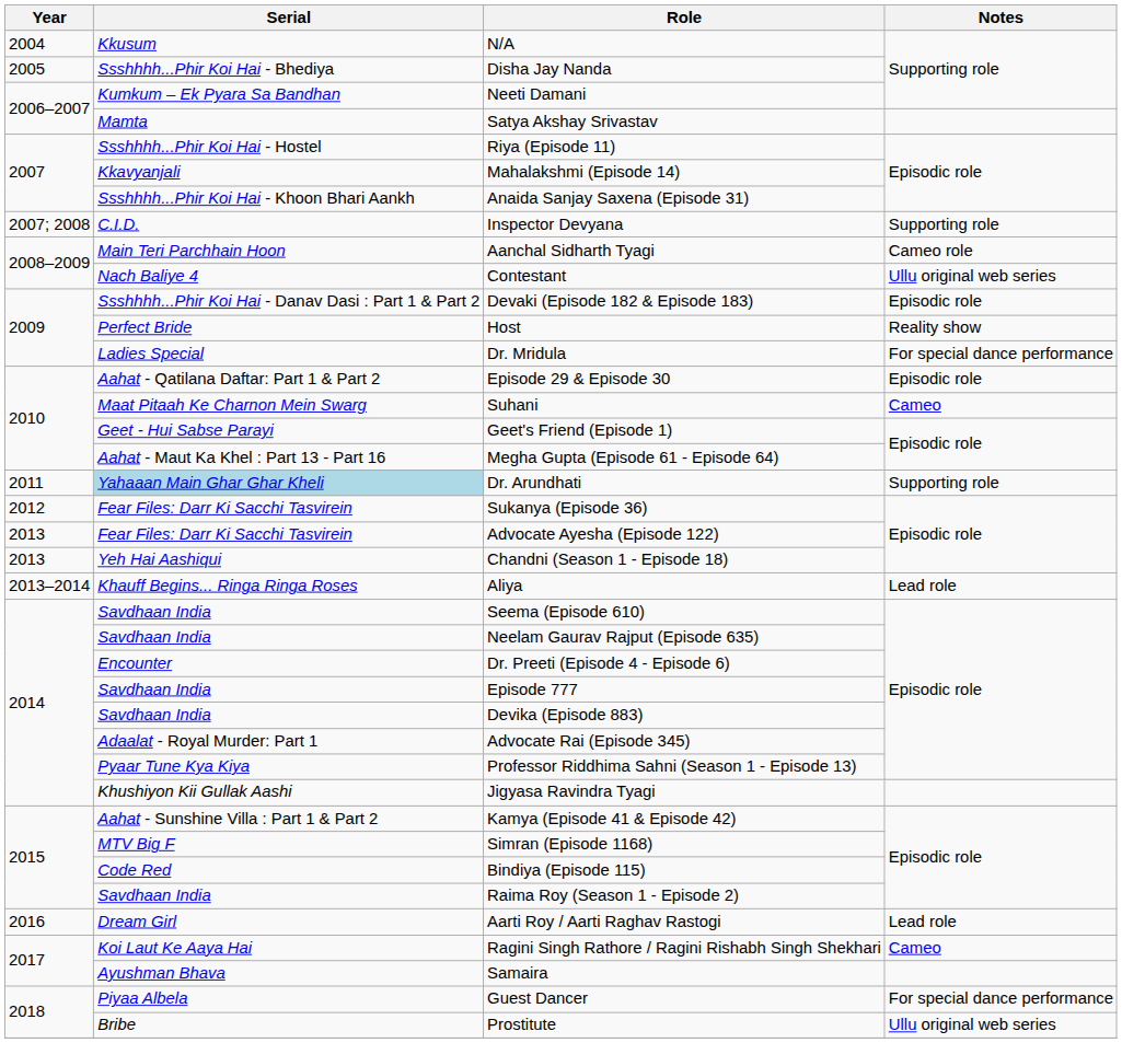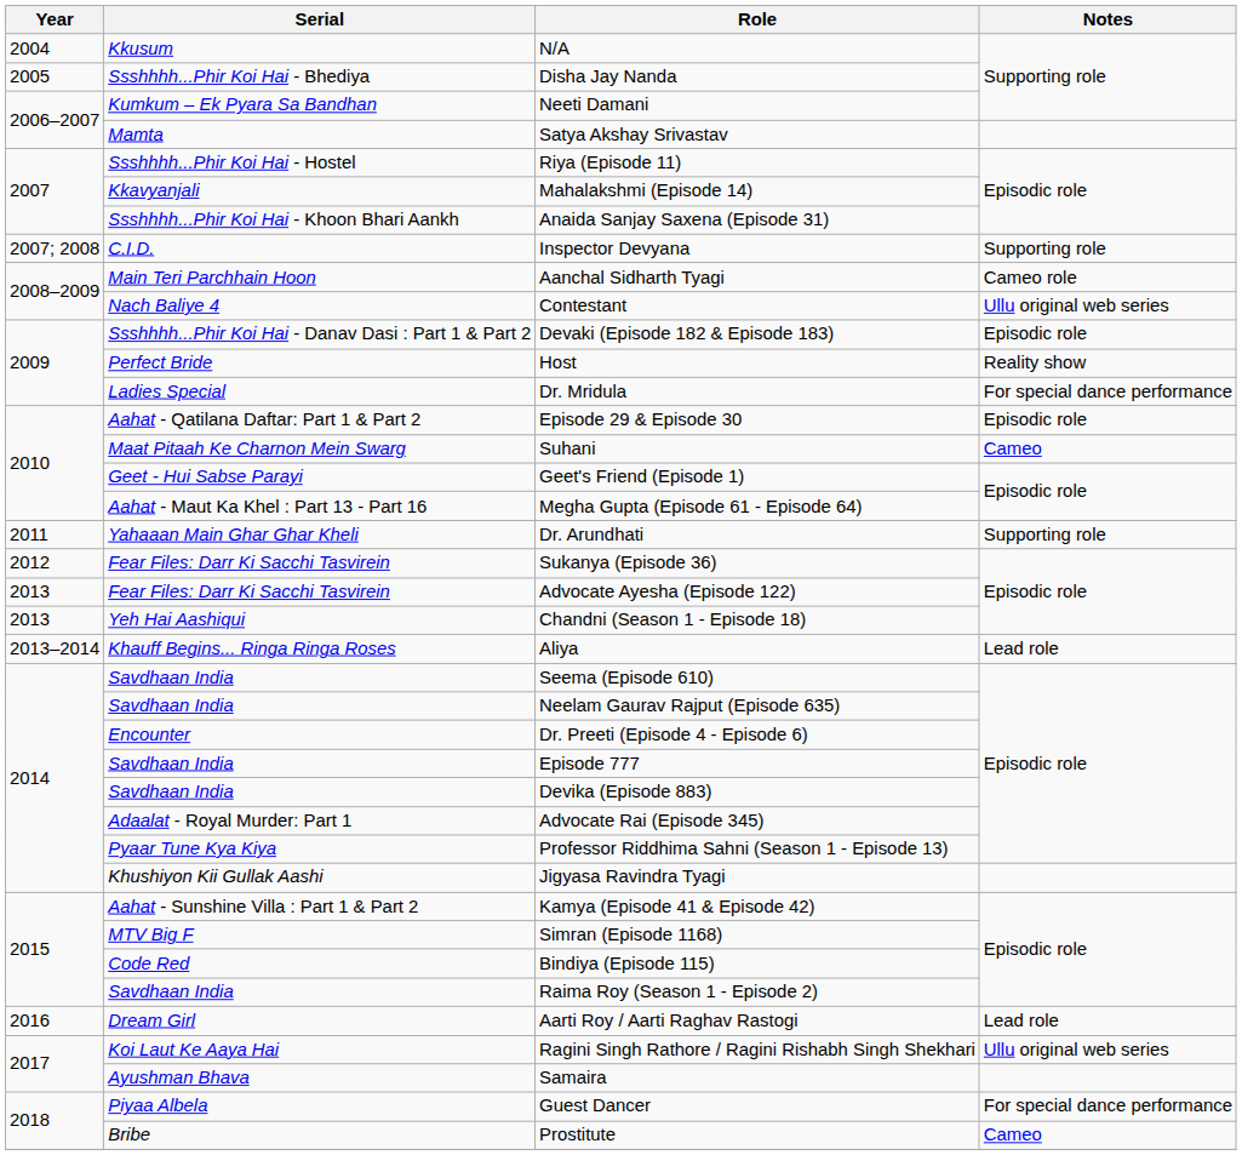 <table class="wikitable sortable">
 <tr>
 <th>Year</th>
 <th>Serial</th>
 <th>Role</th>
 <th>Notes</th>
 </tr>
 <tr>
 <td>2004</td>
 <td><em><a href='#'>Kkusum</a></em></td>
 <td>N/A</td>
 <td rowspan="3">Supporting role</td>
 </tr>
 <tr>
 <td>2005</td>
 <td><em><a href='#'>Ssshhhh...Phir Koi Hai</a></em> - Bhediya</td>
 <td>Disha Jay Nanda</td>
 </tr>
 <tr>
 <td rowspan="2">2006–2007</td>
 <td><em><a href='#'>Kumkum – Ek Pyara Sa Bandhan</a></em></td>
 <td>Neeti Damani</td>
 </tr>
 <tr>
 <td><em><a href='#'>Mamta</a></em></td>
 <td>Satya Akshay Srivastav</td>
 <td></td>
 </tr>
 <tr>
 <td rowspan="3">2007</td>
 <td><em><a href='#'>Ssshhhh...Phir Koi Hai</a></em> - Hostel</td>
 <td>Riya (Episode 11)</td>
 <td rowspan="3">Episodic role</td>
 </tr>
 <tr>
 <td><em><a href='#'>Kkavyanjali</a></em></td>
 <td>Mahalakshmi (Episode 14)</td>
 </tr>
 <tr>
 <td><em><a href='#'>Ssshhhh...Phir Koi Hai</a></em> - Khoon Bhari Aankh</td>
 <td>Anaida Sanjay Saxena (Episode 31)</td>
 </tr>
 <tr>
 <td>2007; 2008</td>
 <td><em><a href='#'>C.I.D.</a></em></td>
 <td>Inspector Devyana</td>
 <td>Supporting role</td>
 </tr>
 <tr>
 <td rowspan="2">2008–2009</td>
 <td><em><a href='#'>Main Teri Parchhain Hoon</a></em></td>
 <td>Aanchal Sidharth Tyagi</td>
 <td>Cameo role</td>
 </tr>
 <tr>
 <td><em><a href='#'>Nach Baliye 4</a></em></td>
 <td>Contestant</td>
 <td><a href='#'>Ullu</a> original web series</td>
 </tr>
 <tr>
 <td rowspan="3">2009</td>
 <td><em><a href='#'>Ssshhhh...Phir Koi Hai</a></em> - Danav Dasi : Part 1 & Part 2</td>
 <td>Devaki (Episode 182 & Episode 183)</td>
 <td>Episodic role</td>
 </tr>
 <tr>
 <td><em><a href='#'>Perfect Bride</a></em></td>
 <td>Host</td>
 <td>Reality show</td>
 </tr>
 <tr>
 <td><em><a href='#'>Ladies Special</a></em></td>
 <td>Dr. Mridula</td>
 <td>For special dance performance</td>
 </tr>
 <tr>
 <td rowspan="4">2010</td>
 <td><em><a href='#'>Aahat</a></em> - Qatilana Daftar: Part 1 & Part 2</td>
 <td>Episode 29 & Episode 30</td>
 <td>Episodic role</td>
 </tr>
 <tr>
 <td><em><a href='#'>Maat Pitaah Ke Charnon Mein Swarg</a></em></td>
 <td>Suhani</td>
 <td><a href='#'>Cameo</a></td>
 </tr>
 <tr>
 <td><em><a href='#'>Geet - Hui Sabse Parayi</a></em></td>
 <td>Geet's Friend (Episode 1)</td>
 <td rowspan="2">Episodic role</td>
 </tr>
 <tr>
 <td><em><a href='#'>Aahat</a></em> - Maut Ka Khel : Part 13 - Part 16</td>
 <td>Megha Gupta (Episode 61 - Episode 64)</td>
 </tr>
 <tr>
 <td>2011</td>
-<td style="background: lightblue;"><em><a href='#'>Yahaaan Main Ghar Ghar Kheli</a></em></td>
+<td><em><a href='#'>Yahaaan Main Ghar Ghar Kheli</a></em></td>
 <td>Dr. Arundhati</td>
 <td>Supporting role</td>
 </tr>
 <tr>
 <td>2012</td>
 <td><em><a href='#'>Fear Files: Darr Ki Sacchi Tasvirein</a></em></td>
 <td>Sukanya (Episode 36)</td>
 <td rowspan="3">Episodic role</td>
 </tr>
 <tr>
 <td>2013</td>
 <td><em><a href='#'>Fear Files: Darr Ki Sacchi Tasvirein</a></em></td>
 <td>Advocate Ayesha (Episode 122)</td>
 </tr>
 <tr>
 <td>2013</td>
 <td><em><a href='#'>Yeh Hai Aashiqui</a></em></td>
 <td>Chandni (Season 1 - Episode 18)</td>
 </tr>
 <tr>
 <td>2013–2014</td>
 <td><em><a href='#'>Khauff Begins... Ringa Ringa Roses</a></em></td>
 <td>Aliya</td>
 <td>Lead role</td>
 </tr>
 <tr>
 <td rowspan="8">2014</td>
 <td><em><a href='#'>Savdhaan India</a></em></td>
 <td>Seema (Episode 610)</td>
 <td rowspan="7">Episodic role</td>
 </tr>
 <tr>
 <td><em><a href='#'>Savdhaan India</a></em></td>
 <td>Neelam Gaurav Rajput (Episode 635)</td>
 </tr>
 <tr>
 <td><em><a href='#'>Encounter</a></em></td>
 <td>Dr. Preeti (Episode 4 - Episode 6)</td>
 </tr>
 <tr>
 <td><em><a href='#'>Savdhaan India</a></em></td>
 <td>Episode 777</td>
 </tr>
 <tr>
 <td><em><a href='#'>Savdhaan India</a></em></td>
 <td>Devika (Episode 883)</td>
 </tr>
 <tr>
 <td><em><a href='#'>Adaalat</a></em> - Royal Murder: Part 1</td>
 <td>Advocate Rai (Episode 345)</td>
 </tr>
 <tr>
 <td><em><a href='#'>Pyaar Tune Kya Kiya</a></em></td>
 <td>Professor Riddhima Sahni (Season 1 - Episode 13)</td>
 </tr>
 <tr>
 <td><em>Khushiyon Kii Gullak Aashi</em></td>
 <td>Jigyasa Ravindra Tyagi</td>
 <td></td>
 </tr>
 <tr>
 <td rowspan="4">2015</td>
 <td><em><a href='#'>Aahat</a></em> - Sunshine Villa : Part 1 & Part 2</td>
 <td>Kamya (Episode 41 & Episode 42)</td>
 <td rowspan="4">Episodic role</td>
 </tr>
 <tr>
 <td><em><a href='#'>MTV Big F</a></em></td>
 <td>Simran (Episode 1168)</td>
 </tr>
 <tr>
 <td><em><a href='#'>Code Red</a></em></td>
 <td>Bindiya (Episode 115)</td>
 </tr>
 <tr>
 <td><em><a href='#'>Savdhaan India</a></em></td>
 <td>Raima Roy (Season 1 - Episode 2)</td>
 </tr>
 <tr>
 <td>2016</td>
 <td><em><a href='#'>Dream Girl</a></em></td>
 <td>Aarti Roy / Aarti Raghav Rastogi</td>
 <td>Lead role</td>
 </tr>
 <tr>
 <td rowspan="2">2017</td>
 <td><em><a href='#'>Koi Laut Ke Aaya Hai</a></em></td>
 <td>Ragini Singh Rathore / Ragini Rishabh Singh Shekhari</td>
-<td><a href='#'>Cameo</a></td>
+<td><a href='#'>Ullu</a> original web series</td>
 </tr>
 <tr>
 <td><em><a href='#'>Ayushman Bhava</a></em></td>
 <td>Samaira</td>
 <td></td>
 </tr>
 <tr>
 <td rowspan="2">2018</td>
 <td><em><a href='#'>Piyaa Albela</a></em></td>
 <td>Guest Dancer</td>
 <td>For special dance performance</td>
 </tr>
 <tr>
 <td><em>Bribe</em></td>
 <td>Prostitute</td>
-<td><a href='#'>Ullu</a> original web series</td>
+<td><a href='#'>Cameo</a></td>
 </tr>
 <tr>
 </tr>
 </table>
